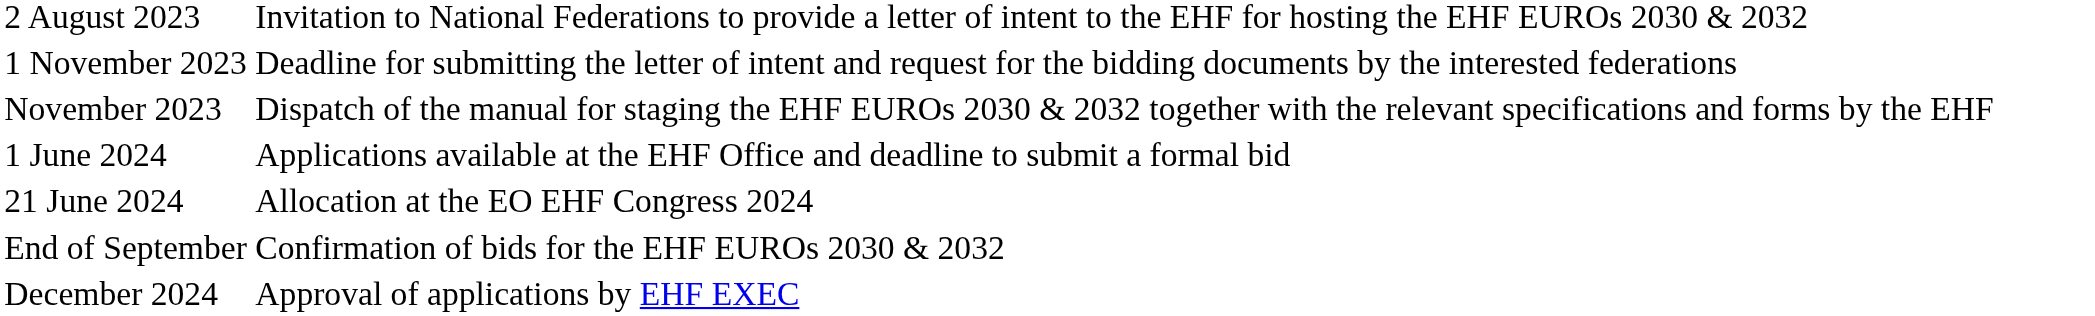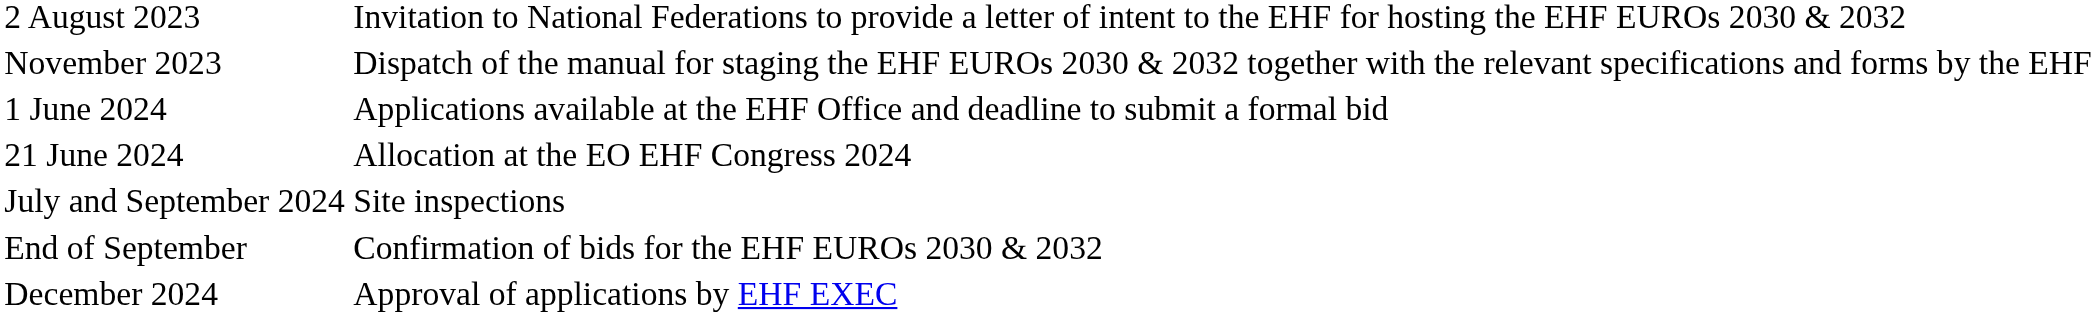 <table>
 <tr>
 <td>2 August 2023</td>
 <td>Invitation to National Federations to provide a letter of intent to the EHF for hosting the EHF EUROs 2030 & 2032</td>
-</tr>
-<tr>
-<td>1 November 2023</td>
-<td>Deadline for submitting the letter of intent and request for the bidding documents by the interested federations</td>
 </tr>
 <tr>
 <td>November 2023</td>
 <td>Dispatch of the manual for staging the EHF EUROs 2030 & 2032 together with the relevant specifications and forms by the EHF</td>
 </tr>
 <tr>
 <td>1 June 2024</td>
 <td>Applications available at the EHF Office and deadline to submit a formal bid</td>
 </tr>
 <tr>
 <td>21 June 2024</td>
 <td>Allocation at the EO EHF Congress 2024</td>
 </tr>
 <tr>
+<td>July and September 2024</td>
+<td>Site inspections</td>
+</tr>
+<tr>
 <td>End of September</td>
 <td>Confirmation of bids for the EHF EUROs 2030 & 2032</td>
 </tr>
 <tr>
 <td>December 2024</td>
 <td>Approval of applications by <a href='#'>EHF EXEC</a></td>
 </tr>
 </table>
